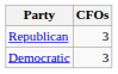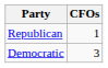 <table class=wikitable style="float:right;margin:0 0 0.5em 1em;">
 <tr>
 <th colspan=2>Party</th>
 <th>CFOs</th>
 </tr>
 <tr>
 <td colspan=2><a href='#'>Republican</a></td>
-<td align=right>3</td>
+<td align=right>1</td>
 </tr>
 <tr>
 <td colspan=2><a href='#'>Democratic</a></td>
 <td align=right>3</td>
 </tr>
 </table>
